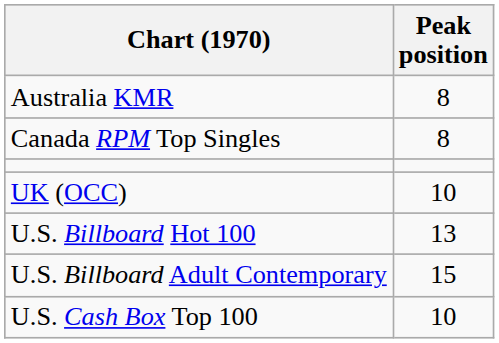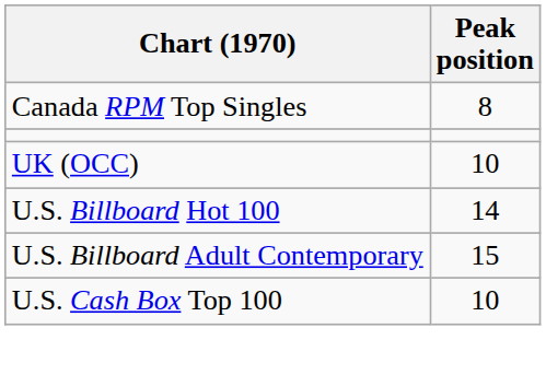 <table class="wikitable sortable">
 <tr>
 <th>Chart (1970)</th>
 <th>Peak<br>position</th>
-</tr>
-<tr>
-<td>Australia <a href='#'>KMR</a></td>
-<td style="text-align:center;">8</td>
 </tr>
 <tr>
 <td>Canada <em><a href='#'>RPM</a></em> Top Singles</td>
 <td style="text-align:center;">8</td>
 </tr>
 <tr>
 <td></td>
 </tr>
 <tr>
 <td><a href='#'>UK</a> (<a href='#'>OCC</a>)</td>
 <td style="text-align:center;">10</td>
 </tr>
 <tr>
 <td>U.S. <em><a href='#'>Billboard</a></em> <a href='#'>Hot 100</a></td>
-<td style="text-align:center;">13</td>
+<td style="text-align:center;">14</td>
 </tr>
 <tr>
 <td>U.S. <em>Billboard</em> <a href='#'>Adult Contemporary</a></td>
 <td style="text-align:center;">15</td>
 </tr>
 <tr>
 <td>U.S. <a href='#'><em>Cash Box</em></a> Top 100</td>
 <td align="center">10</td>
 </tr>
 </table>
